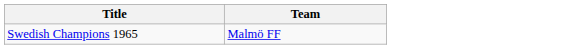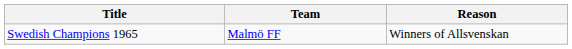 <table class="wikitable" style="text-align: left;">
 <tr>
 <th style="width: 275px;">Title</th>
 <th style="width: 200px;">Team</th>
+<th style="width: 225px;">Reason</th>
 </tr>
 <tr>
 <td><a href='#'>Swedish Champions</a> 1965</td>
 <td><a href='#'>Malmö FF</a></td>
+<td>Winners of Allsvenskan</td>
 </tr>
 </table>
